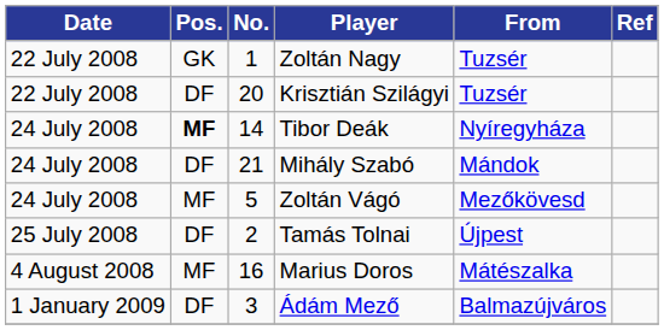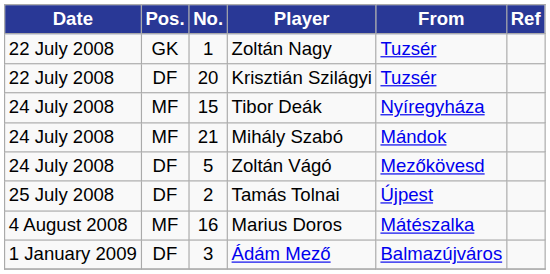 <table class="wikitable plainrowheaders sortable">
 <tr>
 <th style="background-color:#293896; color:#FFFFFF">Date</th>
 <th style="background-color:#293896; color:#FFFFFF">Pos.</th>
 <th style="background-color:#293896; color:#FFFFFF">No.</th>
 <th style="background-color:#293896; color:#FFFFFF">Player</th>
 <th style="background-color:#293896; color:#FFFFFF">From</th>
 <th style="background-color:#293896; color:#FFFFFF">Ref</th>
 </tr>
 <tr>
 <td>22 July 2008</td>
 <td style="text-align:center;">GK</td>
 <td style="text-align:center;">1</td>
 <td style="text-align:left;"> Zoltán Nagy</td>
 <td style="text-align:left;"><a href='#'>Tuzsér</a></td>
 <td></td>
 </tr>
 <tr>
 <td>22 July 2008</td>
 <td style="text-align:center;">DF</td>
 <td style="text-align:center;">20</td>
 <td style="text-align:left;"> Krisztián Szilágyi</td>
 <td style="text-align:left;"><a href='#'>Tuzsér</a></td>
 <td></td>
 </tr>
 <tr>
 <td>24 July 2008</td>
-<td style="text-align:center;"><strong>MF</strong></td>
-<td style="text-align:center;">14</td>
+<td style="text-align:center;">MF</td>
+<td style="text-align:center;">15</td>
 <td style="text-align:left;"> Tibor Deák</td>
 <td style="text-align:left;"><a href='#'>Nyíregyháza</a></td>
 <td></td>
 </tr>
 <tr>
 <td>24 July 2008</td>
-<td style="text-align:center;">DF</td>
+<td style="text-align:center;">MF</td>
 <td style="text-align:center;">21</td>
 <td style="text-align:left;"> Mihály Szabó</td>
 <td style="text-align:left;"><a href='#'>Mándok</a></td>
 <td></td>
 </tr>
 <tr>
 <td>24 July 2008</td>
-<td style="text-align:center;">MF</td>
+<td style="text-align:center;">DF</td>
 <td style="text-align:center;">5</td>
 <td style="text-align:left;"> Zoltán Vágó</td>
 <td style="text-align:left;"><a href='#'>Mezőkövesd</a></td>
 <td></td>
 </tr>
 <tr>
 <td>25 July 2008</td>
 <td style="text-align:center;">DF</td>
 <td style="text-align:center;">2</td>
 <td style="text-align:left;"> Tamás Tolnai</td>
 <td style="text-align:left;"><a href='#'>Újpest</a></td>
 <td></td>
 </tr>
 <tr>
 <td>4 August 2008</td>
 <td style="text-align:center;">MF</td>
 <td style="text-align:center;">16</td>
 <td style="text-align:left;"> Marius Doros</td>
 <td style="text-align:left;"><a href='#'>Mátészalka</a></td>
 <td></td>
 </tr>
 <tr>
 <td>1 January 2009</td>
 <td style="text-align:center;">DF</td>
 <td style="text-align:center;">3</td>
 <td style="text-align:left;"> <a href='#'>Ádám Mező</a></td>
 <td style="text-align:left;"><a href='#'>Balmazújváros</a></td>
 <td></td>
 </tr>
 <tr>
 </tr>
 </table>
